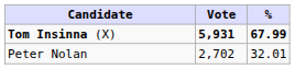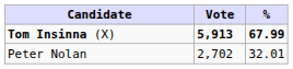 <table class="wikitable">
 <tr>
 <th style="background:#ddf; width:200px;">Candidate</th>
 <th style="background:#ddf; width:50px;">Vote</th>
 <th style="background:#ddf; width:30px;">%</th>
 </tr>
 <tr>
 <td><strong>Tom Insinna</strong> (X)</td>
-<td><strong>5,931</strong></td>
+<td><strong>5,913</strong></td>
 <td><strong>67.99</strong></td>
 </tr>
 <tr>
 <td>Peter Nolan</td>
 <td>2,702</td>
 <td>32.01</td>
 </tr>
 </table>
